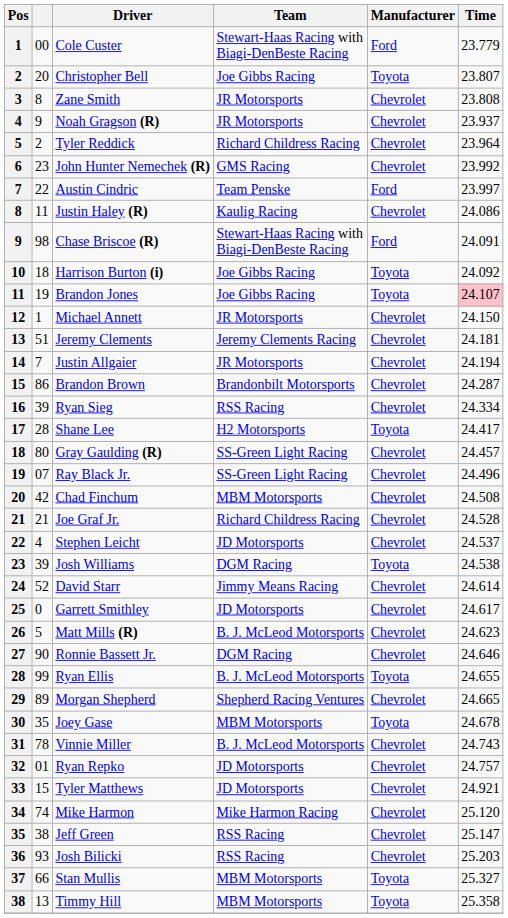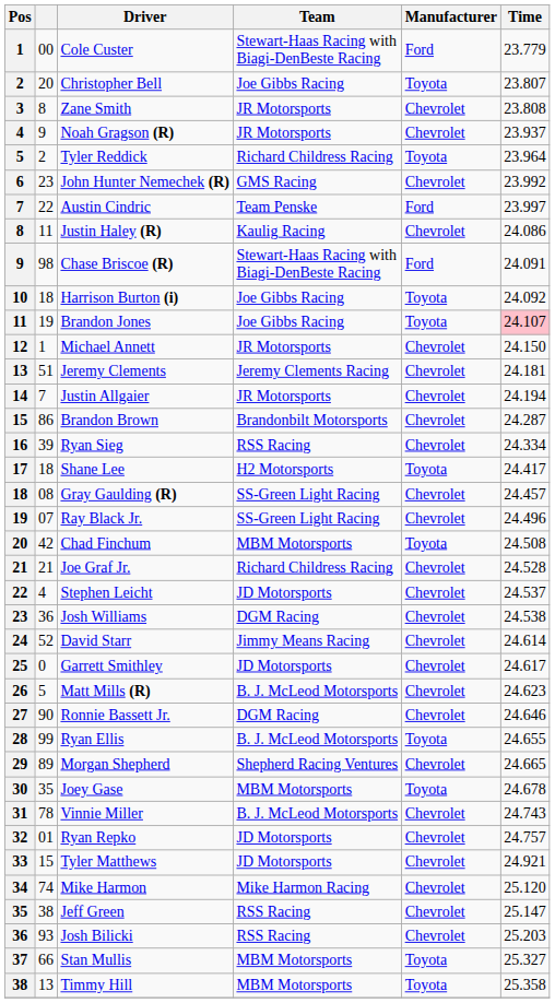 <table class="wikitable" style="font-size:98%">
 <tr>
 <th>Pos</th>
 <th></th>
 <th>Driver</th>
 <th>Team</th>
 <th>Manufacturer</th>
 <th>Time</th>
 </tr>
 <tr>
 <th>1</th>
 <td>00</td>
 <td><a href='#'>Cole Custer</a></td>
 <td><a href='#'>Stewart-Haas Racing</a> with <br> <a href='#'>Biagi-DenBeste Racing</a></td>
 <td><a href='#'>Ford</a></td>
 <td>23.779</td>
 </tr>
 <tr>
 <th>2</th>
 <td>20</td>
 <td><a href='#'>Christopher Bell</a></td>
 <td><a href='#'>Joe Gibbs Racing</a></td>
 <td><a href='#'>Toyota</a></td>
 <td>23.807</td>
 </tr>
 <tr>
 <th>3</th>
 <td>8</td>
 <td><a href='#'>Zane Smith</a></td>
 <td><a href='#'>JR Motorsports</a></td>
 <td><a href='#'>Chevrolet</a></td>
 <td>23.808</td>
 </tr>
 <tr>
 <th>4</th>
 <td>9</td>
 <td><a href='#'>Noah Gragson</a> <strong>(R)</strong></td>
 <td><a href='#'>JR Motorsports</a></td>
 <td><a href='#'>Chevrolet</a></td>
 <td>23.937</td>
 </tr>
 <tr>
 <th>5</th>
 <td>2</td>
 <td><a href='#'>Tyler Reddick</a></td>
 <td><a href='#'>Richard Childress Racing</a></td>
-<td><a href='#'>Chevrolet</a></td>
+<td><a href='#'>Toyota</a></td>
 <td>23.964</td>
 </tr>
 <tr>
 <th>6</th>
 <td>23</td>
 <td><a href='#'>John Hunter Nemechek</a> <strong>(R)</strong></td>
 <td><a href='#'>GMS Racing</a></td>
 <td><a href='#'>Chevrolet</a></td>
 <td>23.992</td>
 </tr>
 <tr>
 <th>7</th>
 <td>22</td>
 <td><a href='#'>Austin Cindric</a></td>
 <td><a href='#'>Team Penske</a></td>
 <td><a href='#'>Ford</a></td>
 <td>23.997</td>
 </tr>
 <tr>
 <th>8</th>
 <td>11</td>
 <td><a href='#'>Justin Haley</a> <strong>(R)</strong></td>
 <td><a href='#'>Kaulig Racing</a></td>
 <td><a href='#'>Chevrolet</a></td>
 <td>24.086</td>
 </tr>
 <tr>
 <th>9</th>
 <td>98</td>
 <td><a href='#'>Chase Briscoe</a> <strong>(R)</strong></td>
 <td><a href='#'>Stewart-Haas Racing</a> with <br> <a href='#'>Biagi-DenBeste Racing</a></td>
 <td><a href='#'>Ford</a></td>
 <td>24.091</td>
 </tr>
 <tr>
 <th>10</th>
 <td>18</td>
 <td><a href='#'>Harrison Burton</a> <strong>(i)</strong></td>
 <td><a href='#'>Joe Gibbs Racing</a></td>
 <td><a href='#'>Toyota</a></td>
 <td>24.092</td>
 </tr>
 <tr>
 <th>11</th>
 <td>19</td>
 <td><a href='#'>Brandon Jones</a></td>
 <td><a href='#'>Joe Gibbs Racing</a></td>
 <td><a href='#'>Toyota</a></td>
 <td style="background: pink;">24.107</td>
 </tr>
 <tr>
 <th>12</th>
 <td>1</td>
 <td><a href='#'>Michael Annett</a></td>
 <td><a href='#'>JR Motorsports</a></td>
 <td><a href='#'>Chevrolet</a></td>
 <td>24.150</td>
 </tr>
 <tr>
 <th>13</th>
 <td>51</td>
 <td><a href='#'>Jeremy Clements</a></td>
 <td><a href='#'>Jeremy Clements Racing</a></td>
 <td><a href='#'>Chevrolet</a></td>
 <td>24.181</td>
 </tr>
 <tr>
 <th>14</th>
 <td>7</td>
 <td><a href='#'>Justin Allgaier</a></td>
 <td><a href='#'>JR Motorsports</a></td>
 <td><a href='#'>Chevrolet</a></td>
 <td>24.194</td>
 </tr>
 <tr>
 <th>15</th>
 <td>86</td>
 <td><a href='#'>Brandon Brown</a></td>
 <td><a href='#'>Brandonbilt Motorsports</a></td>
 <td><a href='#'>Chevrolet</a></td>
 <td>24.287</td>
 </tr>
 <tr>
 <th>16</th>
 <td>39</td>
 <td><a href='#'>Ryan Sieg</a></td>
 <td><a href='#'>RSS Racing</a></td>
 <td><a href='#'>Chevrolet</a></td>
 <td>24.334</td>
 </tr>
 <tr>
 <th>17</th>
-<td>28</td>
+<td>18</td>
 <td><a href='#'>Shane Lee</a></td>
 <td><a href='#'>H2 Motorsports</a></td>
 <td><a href='#'>Toyota</a></td>
 <td>24.417</td>
 </tr>
 <tr>
 <th>18</th>
-<td>80</td>
+<td>08</td>
 <td><a href='#'>Gray Gaulding</a> <strong>(R)</strong></td>
 <td><a href='#'>SS-Green Light Racing</a></td>
 <td><a href='#'>Chevrolet</a></td>
 <td>24.457</td>
 </tr>
 <tr>
 <th>19</th>
 <td>07</td>
 <td><a href='#'>Ray Black Jr.</a></td>
 <td><a href='#'>SS-Green Light Racing</a></td>
 <td><a href='#'>Chevrolet</a></td>
 <td>24.496</td>
 </tr>
 <tr>
 <th>20</th>
 <td>42</td>
 <td><a href='#'>Chad Finchum</a></td>
 <td><a href='#'>MBM Motorsports</a></td>
-<td><a href='#'>Chevrolet</a></td>
+<td><a href='#'>Toyota</a></td>
 <td>24.508</td>
 </tr>
 <tr>
 <th>21</th>
 <td>21</td>
 <td><a href='#'>Joe Graf Jr.</a></td>
 <td><a href='#'>Richard Childress Racing</a></td>
 <td><a href='#'>Chevrolet</a></td>
 <td>24.528</td>
 </tr>
 <tr>
 <th>22</th>
 <td>4</td>
 <td><a href='#'>Stephen Leicht</a></td>
 <td><a href='#'>JD Motorsports</a></td>
 <td><a href='#'>Chevrolet</a></td>
 <td>24.537</td>
 </tr>
 <tr>
 <th>23</th>
-<td>39</td>
+<td>36</td>
 <td><a href='#'>Josh Williams</a></td>
 <td><a href='#'>DGM Racing</a></td>
-<td><a href='#'>Toyota</a></td>
+<td><a href='#'>Chevrolet</a></td>
 <td>24.538</td>
 </tr>
 <tr>
 <th>24</th>
 <td>52</td>
 <td><a href='#'>David Starr</a></td>
 <td><a href='#'>Jimmy Means Racing</a></td>
 <td><a href='#'>Chevrolet</a></td>
 <td>24.614</td>
 </tr>
 <tr>
 <th>25</th>
 <td>0</td>
 <td><a href='#'>Garrett Smithley</a></td>
 <td><a href='#'>JD Motorsports</a></td>
 <td><a href='#'>Chevrolet</a></td>
 <td>24.617</td>
 </tr>
 <tr>
 <th>26</th>
 <td>5</td>
 <td><a href='#'>Matt Mills</a> <strong>(R)</strong></td>
 <td><a href='#'>B. J. McLeod Motorsports</a></td>
 <td><a href='#'>Chevrolet</a></td>
 <td>24.623</td>
 </tr>
 <tr>
 <th>27</th>
 <td>90</td>
 <td><a href='#'>Ronnie Bassett Jr.</a></td>
 <td><a href='#'>DGM Racing</a></td>
 <td><a href='#'>Chevrolet</a></td>
 <td>24.646</td>
 </tr>
 <tr>
 <th>28</th>
 <td>99</td>
 <td><a href='#'>Ryan Ellis</a></td>
 <td><a href='#'>B. J. McLeod Motorsports</a></td>
 <td><a href='#'>Toyota</a></td>
 <td>24.655</td>
 </tr>
 <tr>
 <th>29</th>
 <td>89</td>
 <td><a href='#'>Morgan Shepherd</a></td>
 <td><a href='#'>Shepherd Racing Ventures</a></td>
 <td><a href='#'>Chevrolet</a></td>
 <td>24.665</td>
 </tr>
 <tr>
 <th>30</th>
 <td>35</td>
 <td><a href='#'>Joey Gase</a></td>
 <td><a href='#'>MBM Motorsports</a></td>
 <td><a href='#'>Toyota</a></td>
 <td>24.678</td>
 </tr>
 <tr>
 <th>31</th>
 <td>78</td>
 <td><a href='#'>Vinnie Miller</a></td>
 <td><a href='#'>B. J. McLeod Motorsports</a></td>
 <td><a href='#'>Chevrolet</a></td>
 <td>24.743</td>
 </tr>
 <tr>
 <th>32</th>
 <td>01</td>
 <td><a href='#'>Ryan Repko</a></td>
 <td><a href='#'>JD Motorsports</a></td>
 <td><a href='#'>Chevrolet</a></td>
 <td>24.757</td>
 </tr>
 <tr>
 <th>33</th>
 <td>15</td>
 <td><a href='#'>Tyler Matthews</a></td>
 <td><a href='#'>JD Motorsports</a></td>
 <td><a href='#'>Chevrolet</a></td>
 <td>24.921</td>
 </tr>
 <tr>
 <th>34</th>
 <td>74</td>
 <td><a href='#'>Mike Harmon</a></td>
 <td><a href='#'>Mike Harmon Racing</a></td>
 <td><a href='#'>Chevrolet</a></td>
 <td>25.120</td>
 </tr>
 <tr>
 <th>35</th>
 <td>38</td>
 <td><a href='#'>Jeff Green</a></td>
 <td><a href='#'>RSS Racing</a></td>
 <td><a href='#'>Chevrolet</a></td>
 <td>25.147</td>
 </tr>
 <tr>
 <th>36</th>
 <td>93</td>
 <td><a href='#'>Josh Bilicki</a></td>
 <td><a href='#'>RSS Racing</a></td>
 <td><a href='#'>Chevrolet</a></td>
 <td>25.203</td>
 </tr>
 <tr>
 <th>37</th>
 <td>66</td>
 <td><a href='#'>Stan Mullis</a></td>
 <td><a href='#'>MBM Motorsports</a></td>
 <td><a href='#'>Toyota</a></td>
 <td>25.327</td>
 </tr>
 <tr>
 <th>38</th>
 <td>13</td>
 <td><a href='#'>Timmy Hill</a></td>
 <td><a href='#'>MBM Motorsports</a></td>
 <td><a href='#'>Toyota</a></td>
 <td>25.358</td>
 </tr>
 <tr>
 </tr>
 </table>
